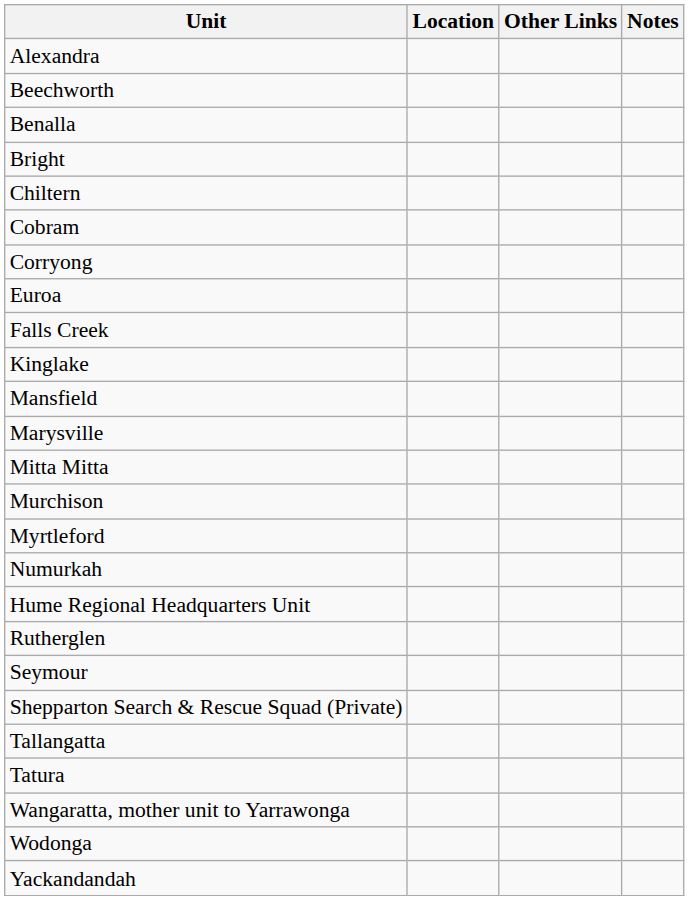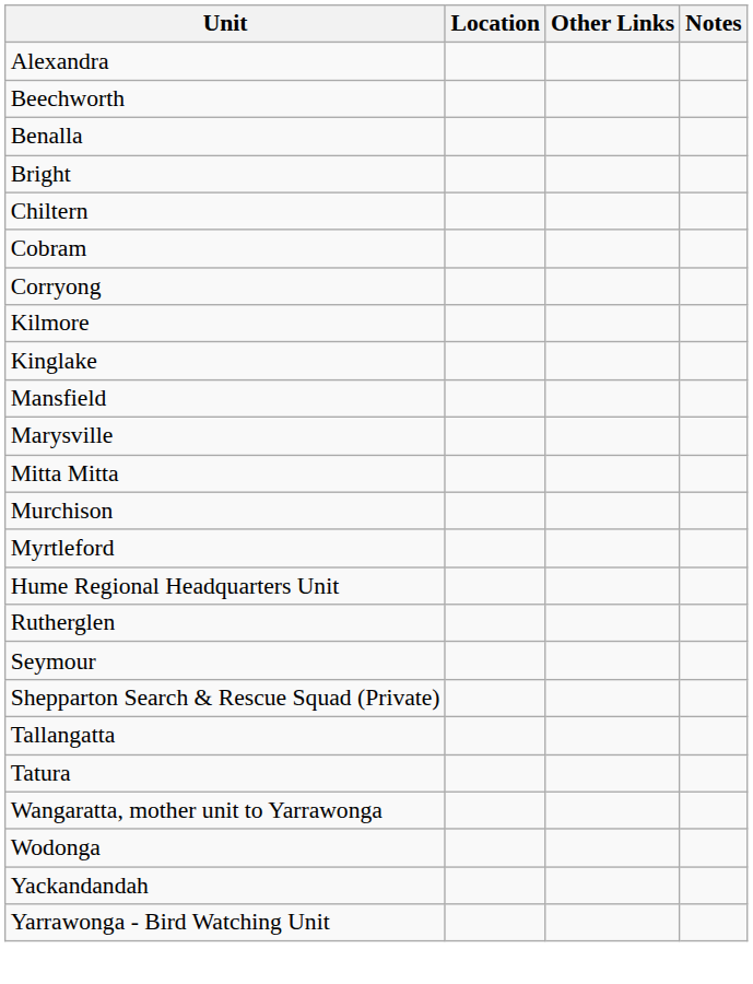 <table class="wikitable">
 <tr>
 <th>Unit</th>
 <th>Location</th>
 <th>Other Links</th>
 <th>Notes</th>
 </tr>
 <tr>
 <td>Alexandra</td>
 <td></td>
 <td></td>
 <td></td>
 </tr>
 <tr>
 <td>Beechworth</td>
 <td></td>
 <td></td>
 <td></td>
 </tr>
 <tr>
 <td>Benalla</td>
 <td></td>
 <td></td>
 <td></td>
 </tr>
 <tr>
 <td>Bright</td>
 <td></td>
 <td></td>
 <td></td>
 </tr>
 <tr>
 <td>Chiltern</td>
 <td></td>
 <td></td>
 <td></td>
 </tr>
 <tr>
 <td>Cobram</td>
 <td></td>
 <td></td>
 <td></td>
 </tr>
 <tr>
 <td>Corryong</td>
 <td></td>
 <td></td>
 <td></td>
 </tr>
 <tr>
-<td>Euroa</td>
-<td></td>
-<td></td>
-<td></td>
-</tr>
-<tr>
-<td>Falls Creek</td>
+<td>Kilmore</td>
 <td></td>
 <td></td>
 <td></td>
 </tr>
 <tr>
 <td>Kinglake</td>
 <td></td>
 <td></td>
 <td></td>
 </tr>
 <tr>
 <td>Mansfield</td>
 <td></td>
 <td></td>
 <td></td>
 </tr>
 <tr>
 <td>Marysville</td>
 <td></td>
 <td></td>
 <td></td>
 </tr>
 <tr>
 <td>Mitta Mitta</td>
 <td></td>
 <td></td>
 <td></td>
 </tr>
 <tr>
 <td>Murchison</td>
 <td></td>
 <td></td>
 <td></td>
 </tr>
 <tr>
 <td>Myrtleford</td>
-<td></td>
-<td></td>
-<td></td>
-</tr>
-<tr>
-<td>Numurkah</td>
 <td></td>
 <td></td>
 <td></td>
 </tr>
 <tr>
 <td>Hume Regional Headquarters Unit</td>
 <td></td>
 <td></td>
 <td></td>
 </tr>
 <tr>
 <td>Rutherglen</td>
 <td></td>
 <td></td>
 <td></td>
 </tr>
 <tr>
 <td>Seymour</td>
 <td></td>
 <td></td>
 <td></td>
 </tr>
 <tr>
 <td>Shepparton Search & Rescue Squad (Private)</td>
 <td></td>
 <td></td>
 <td></td>
 </tr>
 <tr>
 <td>Tallangatta</td>
 <td></td>
 <td></td>
 <td></td>
 </tr>
 <tr>
 <td>Tatura</td>
 <td></td>
 <td></td>
 <td></td>
 </tr>
 <tr>
 <td>Wangaratta, mother unit to Yarrawonga</td>
 <td></td>
 <td></td>
 <td></td>
 </tr>
 <tr>
 <td>Wodonga</td>
 <td></td>
 <td></td>
 <td></td>
 </tr>
 <tr>
 <td>Yackandandah</td>
 <td></td>
 <td></td>
 <td></td>
 </tr>
+<tr>
+<td>Yarrawonga - Bird Watching Unit</td>
+<td></td>
+<td></td>
+<td></td>
+</tr>
 </table>
